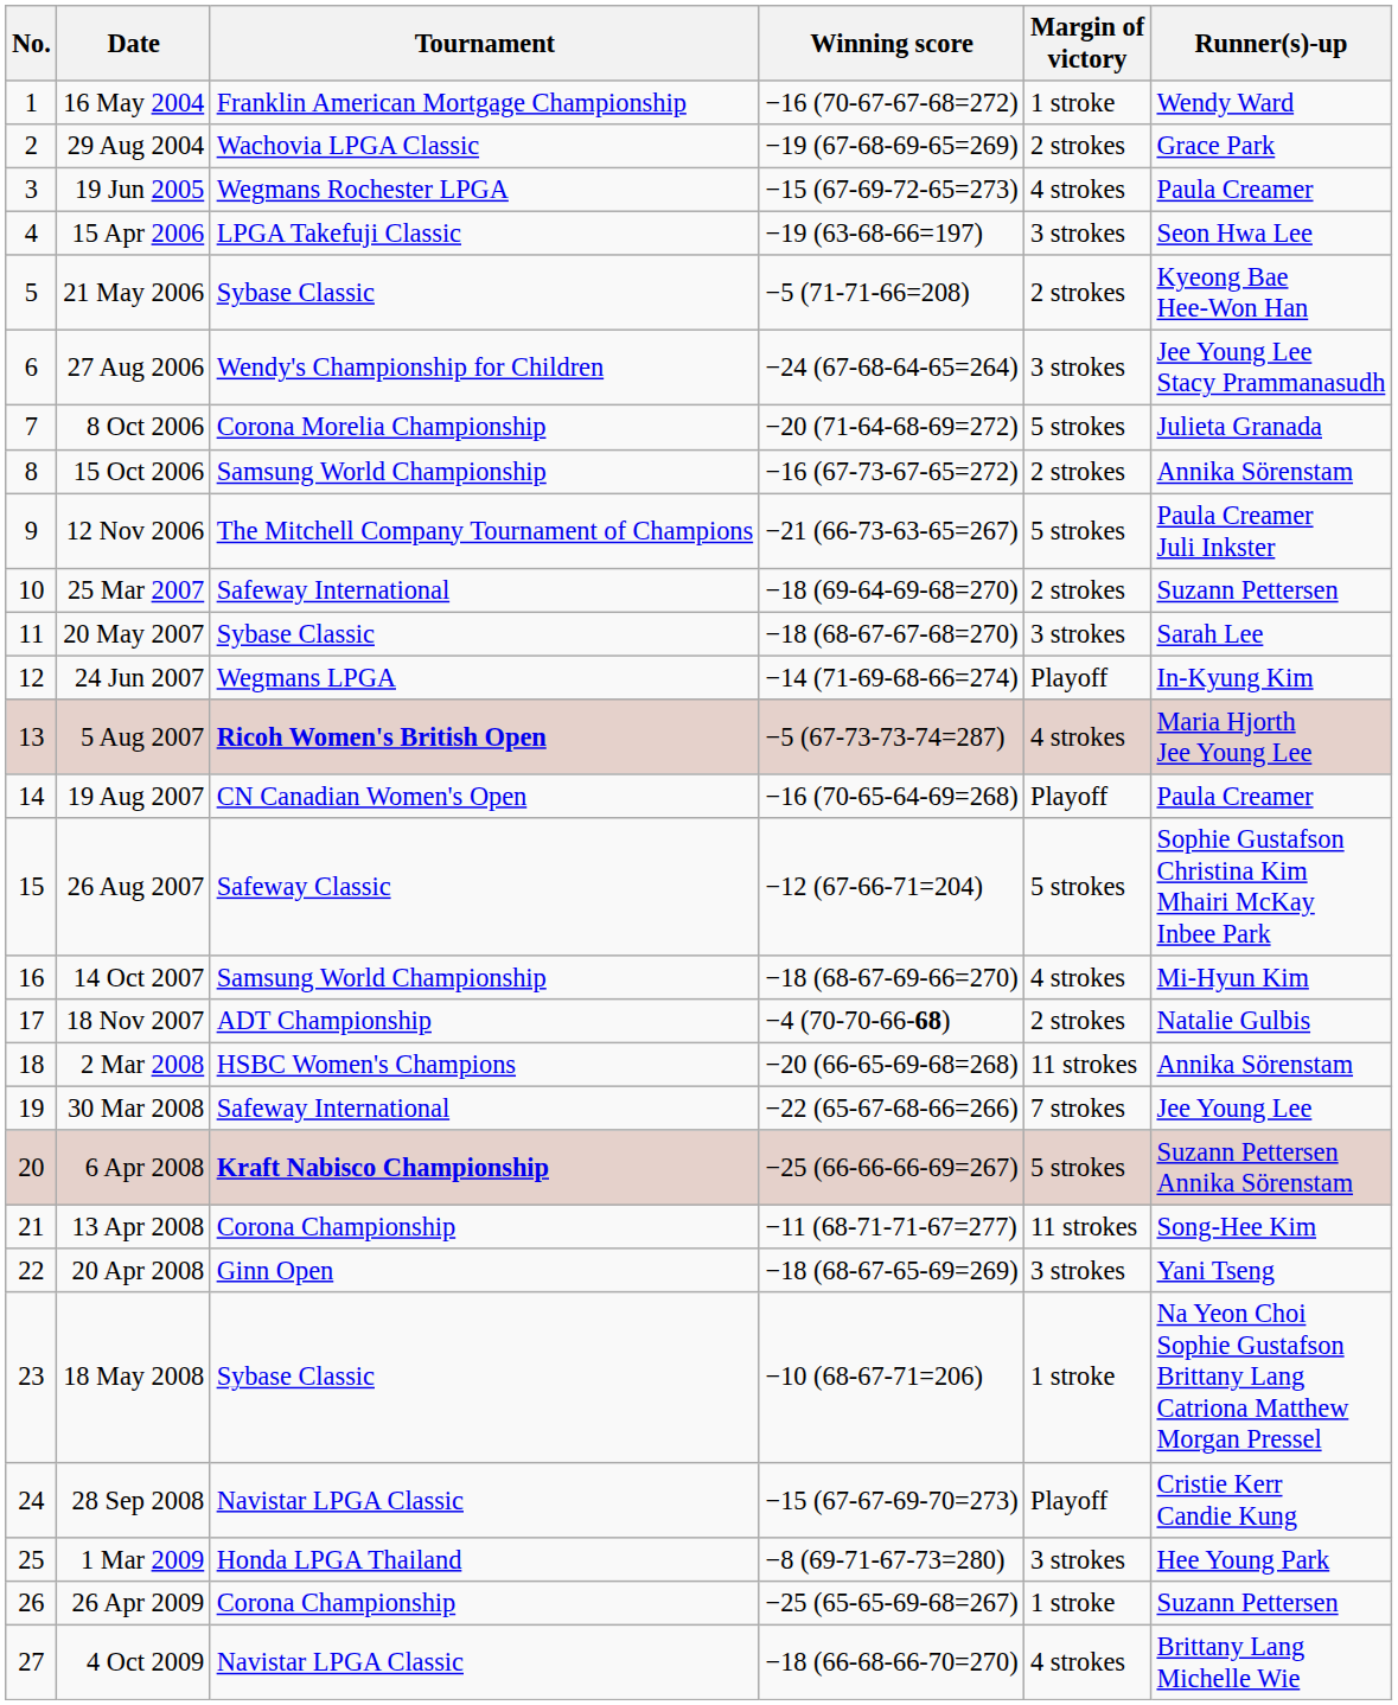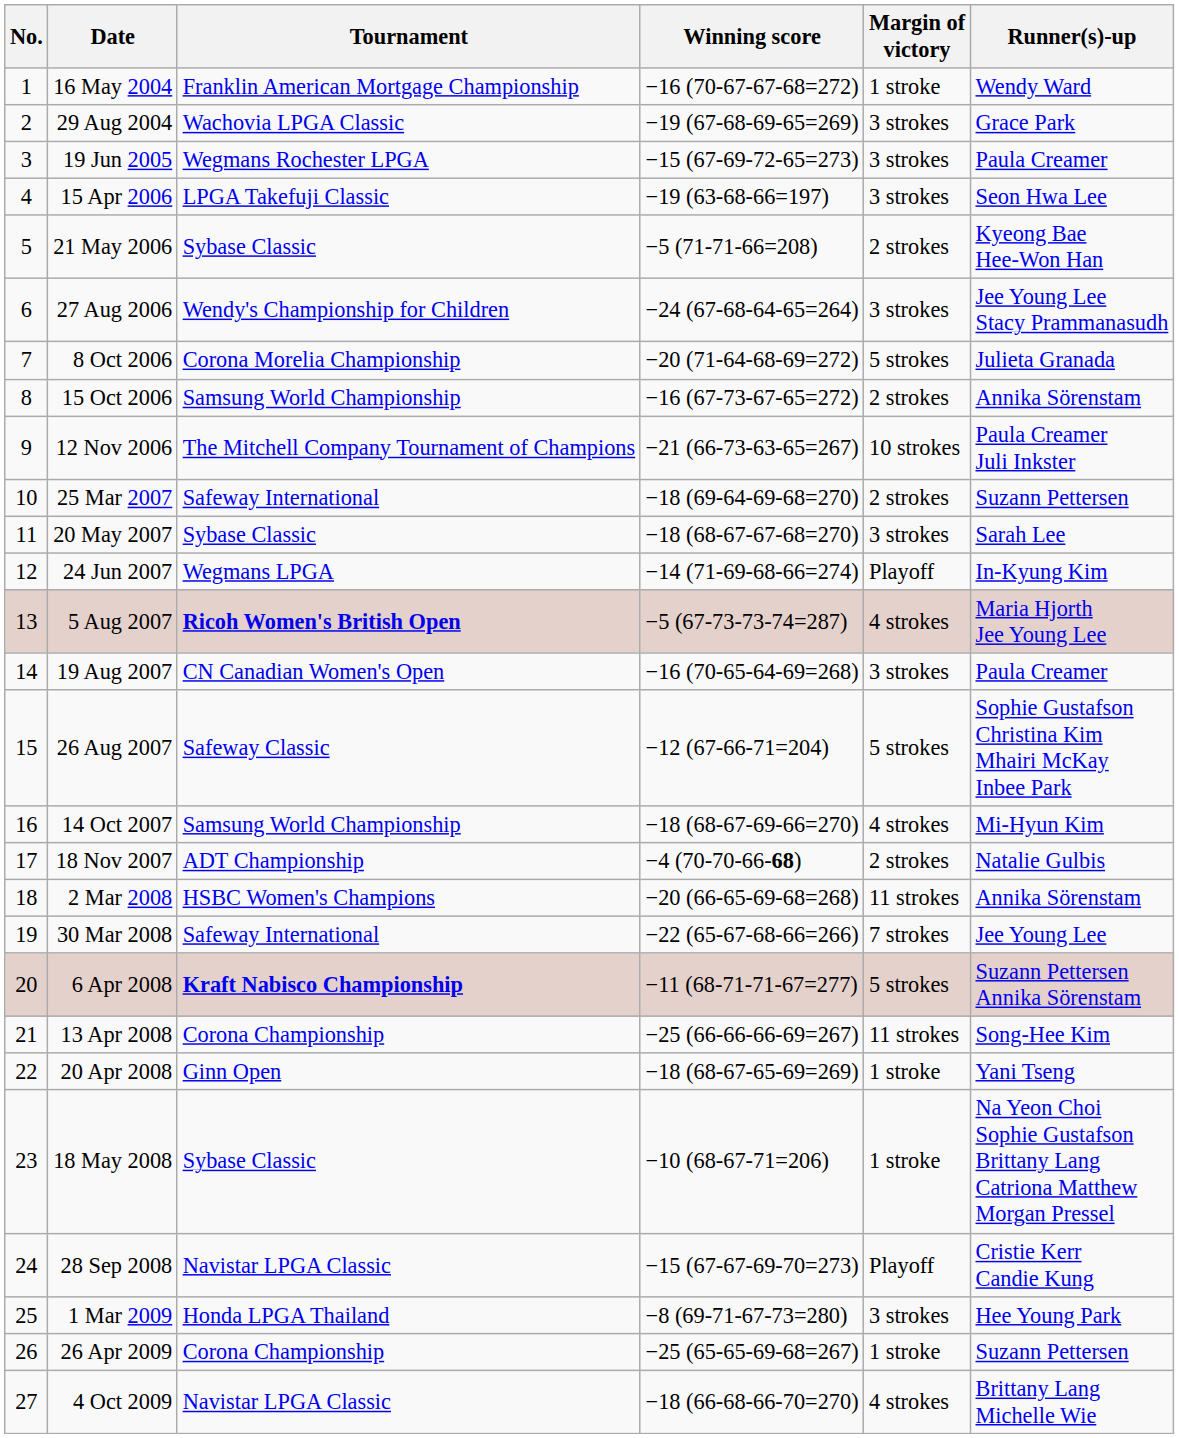 <table class="wikitable" style="font-size:95%;">
 <tr>
 <th>No.</th>
 <th>Date</th>
 <th>Tournament</th>
 <th>Winning score</th>
 <th>Margin of<br>victory</th>
 <th>Runner(s)-up</th>
 </tr>
 <tr>
 <td align=center>1</td>
 <td align=right>16 May <a href='#'>2004</a></td>
 <td><a href='#'>Franklin American Mortgage Championship</a></td>
 <td>−16 (70-67-67-68=272)</td>
 <td>1 stroke</td>
 <td> <a href='#'>Wendy Ward</a></td>
 </tr>
 <tr>
 <td align=center>2</td>
 <td align=right>29 Aug 2004</td>
 <td><a href='#'>Wachovia LPGA Classic</a></td>
 <td>−19 (67-68-69-65=269)</td>
-<td>2 strokes</td>
+<td>3 strokes</td>
 <td> <a href='#'>Grace Park</a></td>
 </tr>
 <tr>
 <td align=center>3</td>
 <td align=right>19 Jun <a href='#'>2005</a></td>
 <td><a href='#'>Wegmans Rochester LPGA</a></td>
 <td>−15 (67-69-72-65=273)</td>
-<td>4 strokes</td>
+<td>3 strokes</td>
 <td> <a href='#'>Paula Creamer</a></td>
 </tr>
 <tr>
 <td align=center>4</td>
 <td align=right>15 Apr <a href='#'>2006</a></td>
 <td><a href='#'>LPGA Takefuji Classic</a></td>
 <td>−19 (63-68-66=197)</td>
 <td>3 strokes</td>
 <td> <a href='#'>Seon Hwa Lee</a></td>
 </tr>
 <tr>
 <td align=center>5</td>
 <td align=right>21 May 2006</td>
 <td><a href='#'>Sybase Classic</a></td>
 <td>−5 (71-71-66=208)</td>
 <td>2 strokes</td>
 <td> <a href='#'>Kyeong Bae</a><br> <a href='#'>Hee-Won Han</a></td>
 </tr>
 <tr>
 <td align=center>6</td>
 <td align=right>27 Aug 2006</td>
 <td><a href='#'>Wendy's Championship for Children</a></td>
 <td>−24 (67-68-64-65=264)</td>
 <td>3 strokes</td>
 <td> <a href='#'>Jee Young Lee</a><br> <a href='#'>Stacy Prammanasudh</a></td>
 </tr>
 <tr>
 <td align=center>7</td>
 <td align=right>8 Oct 2006</td>
 <td><a href='#'>Corona Morelia Championship</a></td>
 <td>−20 (71-64-68-69=272)</td>
 <td>5 strokes</td>
 <td> <a href='#'>Julieta Granada</a></td>
 </tr>
 <tr>
 <td align=center>8</td>
 <td align=right>15 Oct 2006</td>
 <td><a href='#'>Samsung World Championship</a></td>
 <td>−16 (67-73-67-65=272)</td>
 <td>2 strokes</td>
 <td> <a href='#'>Annika Sörenstam</a></td>
 </tr>
 <tr>
 <td align=center>9</td>
 <td align=right>12 Nov 2006</td>
 <td><a href='#'>The Mitchell Company Tournament of Champions</a></td>
 <td>−21 (66-73-63-65=267)</td>
-<td>5 strokes</td>
+<td>10 strokes</td>
 <td> <a href='#'>Paula Creamer</a><br> <a href='#'>Juli Inkster</a></td>
 </tr>
 <tr>
 <td align=center>10</td>
 <td align=right>25 Mar <a href='#'>2007</a></td>
 <td><a href='#'>Safeway International</a></td>
 <td>−18 (69-64-69-68=270)</td>
 <td>2 strokes</td>
 <td> <a href='#'>Suzann Pettersen</a></td>
 </tr>
 <tr>
 <td align=center>11</td>
 <td align=right>20 May 2007</td>
 <td><a href='#'>Sybase Classic</a></td>
 <td>−18 (68-67-67-68=270)</td>
 <td>3 strokes</td>
 <td> <a href='#'>Sarah Lee</a></td>
 </tr>
 <tr>
 <td align=center>12</td>
 <td align=right>24 Jun 2007</td>
 <td><a href='#'>Wegmans LPGA</a></td>
 <td>−14 (71-69-68-66=274)</td>
 <td>Playoff</td>
 <td> <a href='#'>In-Kyung Kim</a></td>
 </tr>
 <tr style="background:#e5d1cb;">
 <td align=center>13</td>
 <td align=right>5 Aug 2007</td>
 <td><strong><a href='#'>Ricoh Women's British Open</a></strong></td>
 <td>−5 (67-73-73-74=287)</td>
 <td>4 strokes</td>
 <td> <a href='#'>Maria Hjorth</a><br> <a href='#'>Jee Young Lee</a></td>
 </tr>
 <tr>
 <td align=center>14</td>
 <td align=right>19 Aug 2007</td>
 <td><a href='#'>CN Canadian Women's Open</a></td>
 <td>−16 (70-65-64-69=268)</td>
-<td>Playoff</td>
+<td>3 strokes</td>
 <td> <a href='#'>Paula Creamer</a></td>
 </tr>
 <tr>
 <td align=center>15</td>
 <td align=right>26 Aug 2007</td>
 <td><a href='#'>Safeway Classic</a></td>
 <td>−12 (67-66-71=204)</td>
 <td>5 strokes</td>
 <td> <a href='#'>Sophie Gustafson</a><br> <a href='#'>Christina Kim</a><br> <a href='#'>Mhairi McKay</a><br> <a href='#'>Inbee Park</a></td>
 </tr>
 <tr>
 <td align=center>16</td>
 <td align=right>14 Oct 2007</td>
 <td><a href='#'>Samsung World Championship</a></td>
 <td>−18 (68-67-69-66=270)</td>
 <td>4 strokes</td>
 <td> <a href='#'>Mi-Hyun Kim</a></td>
 </tr>
 <tr>
 <td align=center>17</td>
 <td align=right>18 Nov 2007</td>
 <td><a href='#'>ADT Championship</a></td>
 <td>−4 (70-70-66-<strong>68</strong>)</td>
 <td>2 strokes</td>
 <td> <a href='#'>Natalie Gulbis</a></td>
 </tr>
 <tr>
 <td align=center>18</td>
 <td align=right>2 Mar <a href='#'>2008</a></td>
 <td><a href='#'>HSBC Women's Champions</a></td>
 <td>−20 (66-65-69-68=268)</td>
 <td>11 strokes</td>
 <td> <a href='#'>Annika Sörenstam</a></td>
 </tr>
 <tr>
 <td align=center>19</td>
 <td align=right>30 Mar 2008</td>
 <td><a href='#'>Safeway International</a></td>
 <td>−22 (65-67-68-66=266)</td>
 <td>7 strokes</td>
 <td> <a href='#'>Jee Young Lee</a></td>
 </tr>
 <tr style="background:#e5d1cb;">
 <td align=center>20</td>
 <td align=right>6 Apr 2008</td>
 <td><strong><a href='#'>Kraft Nabisco Championship</a></strong></td>
-<td>−25 (66-66-66-69=267)</td>
+<td>−11 (68-71-71-67=277)</td>
 <td>5 strokes</td>
 <td> <a href='#'>Suzann Pettersen</a><br> <a href='#'>Annika Sörenstam</a></td>
 </tr>
 <tr>
 <td align=center>21</td>
 <td align=right>13 Apr 2008</td>
 <td><a href='#'>Corona Championship</a></td>
-<td>−11 (68-71-71-67=277)</td>
+<td>−25 (66-66-66-69=267)</td>
 <td>11 strokes</td>
 <td> <a href='#'>Song-Hee Kim</a></td>
 </tr>
 <tr>
 <td align=center>22</td>
 <td align=right>20 Apr 2008</td>
 <td><a href='#'>Ginn Open</a></td>
 <td>−18 (68-67-65-69=269)</td>
-<td>3 strokes</td>
+<td>1 stroke</td>
 <td> <a href='#'>Yani Tseng</a></td>
 </tr>
 <tr>
 <td align=center>23</td>
 <td align=right>18 May 2008</td>
 <td><a href='#'>Sybase Classic</a></td>
 <td>−10 (68-67-71=206)</td>
 <td>1 stroke</td>
 <td> <a href='#'>Na Yeon Choi</a><br> <a href='#'>Sophie Gustafson</a><br> <a href='#'>Brittany Lang</a><br> <a href='#'>Catriona Matthew</a><br> <a href='#'>Morgan Pressel</a></td>
 </tr>
 <tr>
 <td align=center>24</td>
 <td align=right>28 Sep 2008</td>
 <td><a href='#'>Navistar LPGA Classic</a></td>
 <td>−15 (67-67-69-70=273)</td>
 <td>Playoff</td>
 <td> <a href='#'>Cristie Kerr</a><br> <a href='#'>Candie Kung</a></td>
 </tr>
 <tr>
 <td align=center>25</td>
 <td align=right>1 Mar <a href='#'>2009</a></td>
 <td><a href='#'>Honda LPGA Thailand</a></td>
 <td>−8 (69-71-67-73=280)</td>
 <td>3 strokes</td>
 <td> <a href='#'>Hee Young Park</a></td>
 </tr>
 <tr>
 <td align=center>26</td>
 <td align=right>26 Apr 2009</td>
 <td><a href='#'>Corona Championship</a></td>
 <td>−25 (65-65-69-68=267)</td>
 <td>1 stroke</td>
 <td> <a href='#'>Suzann Pettersen</a></td>
 </tr>
 <tr>
 <td align=center>27</td>
 <td align=right>4 Oct 2009</td>
 <td><a href='#'>Navistar LPGA Classic</a></td>
 <td>−18 (66-68-66-70=270)</td>
 <td>4 strokes</td>
 <td> <a href='#'>Brittany Lang</a><br> <a href='#'>Michelle Wie</a></td>
 </tr>
 </table>
